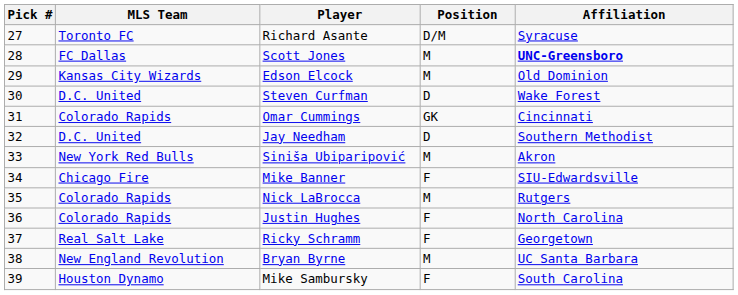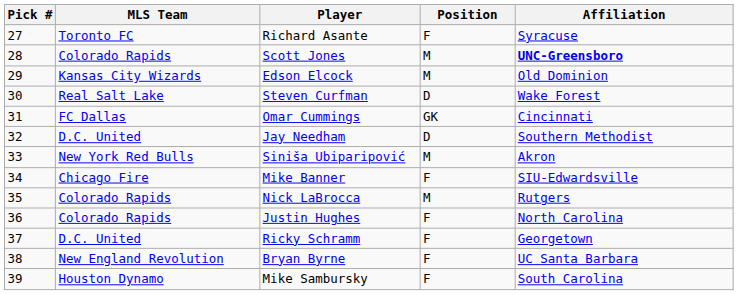 <table class="wikitable sortable">
 <tr>
 <th width=7%>Pick #</th>
 <th width=28%>MLS Team</th>
 <th width=22%>Player</th>
 <th width=13%>Position</th>
 <th>Affiliation</th>
 </tr>
 <tr>
 <td>27</td>
 <td><a href='#'>Toronto FC</a></td>
 <td> Richard Asante</td>
-<td>D/M</td>
+<td>F</td>
 <td><a href='#'>Syracuse</a></td>
 </tr>
 <tr>
 <td>28</td>
-<td><a href='#'>FC Dallas</a></td>
+<td><a href='#'>Colorado Rapids</a></td>
 <td> <a href='#'>Scott Jones</a></td>
 <td>M</td>
 <td><strong><a href='#'>UNC-Greensboro</a></strong></td>
 </tr>
 <tr>
 <td>29</td>
 <td><a href='#'>Kansas City Wizards</a></td>
 <td> <a href='#'>Edson Elcock</a></td>
 <td>M</td>
 <td><a href='#'>Old Dominion</a></td>
 </tr>
 <tr>
 <td>30</td>
-<td><a href='#'>D.C. United</a></td>
+<td><a href='#'>Real Salt Lake</a></td>
 <td> <a href='#'>Steven Curfman</a></td>
 <td>D</td>
 <td><a href='#'>Wake Forest</a></td>
 </tr>
 <tr>
 <td>31</td>
-<td><a href='#'>Colorado Rapids</a></td>
+<td><a href='#'>FC Dallas</a></td>
 <td> <a href='#'>Omar Cummings</a></td>
 <td>GK</td>
 <td><a href='#'>Cincinnati</a></td>
 </tr>
 <tr>
 <td>32</td>
 <td><a href='#'>D.C. United</a></td>
 <td> <a href='#'>Jay Needham</a></td>
 <td>D</td>
 <td><a href='#'>Southern Methodist</a></td>
 </tr>
 <tr>
 <td>33</td>
 <td><a href='#'>New York Red Bulls</a></td>
 <td> <a href='#'>Siniša Ubiparipović</a></td>
 <td>M</td>
 <td><a href='#'>Akron</a></td>
 </tr>
 <tr>
 <td>34</td>
 <td><a href='#'>Chicago Fire</a></td>
 <td> <a href='#'>Mike Banner</a></td>
 <td>F</td>
 <td><a href='#'>SIU-Edwardsville</a></td>
 </tr>
 <tr>
 <td>35</td>
 <td><a href='#'>Colorado Rapids</a></td>
 <td> <a href='#'>Nick LaBrocca</a></td>
 <td>M</td>
 <td><a href='#'>Rutgers</a></td>
 </tr>
 <tr>
 <td>36</td>
 <td><a href='#'>Colorado Rapids</a></td>
 <td> <a href='#'>Justin Hughes</a></td>
 <td>F</td>
 <td><a href='#'>North Carolina</a></td>
 </tr>
 <tr>
 <td>37</td>
-<td><a href='#'>Real Salt Lake</a></td>
+<td><a href='#'>D.C. United</a></td>
 <td> <a href='#'>Ricky Schramm</a></td>
 <td>F</td>
 <td><a href='#'>Georgetown</a></td>
 </tr>
 <tr>
 <td>38</td>
 <td><a href='#'>New England Revolution</a></td>
 <td> <a href='#'>Bryan Byrne</a></td>
-<td>M</td>
+<td>F</td>
 <td><a href='#'>UC Santa Barbara</a></td>
 </tr>
 <tr>
 <td>39</td>
 <td><a href='#'>Houston Dynamo</a></td>
 <td> Mike Sambursky</td>
 <td>F</td>
 <td><a href='#'>South Carolina</a></td>
 </tr>
 </table>
